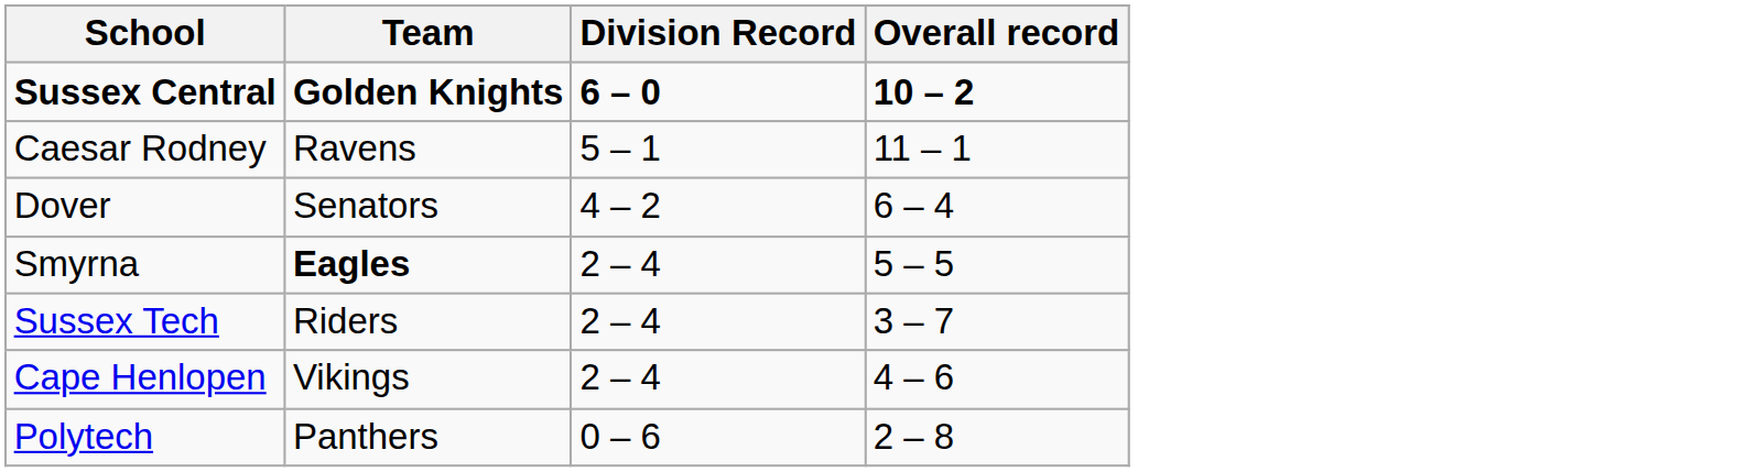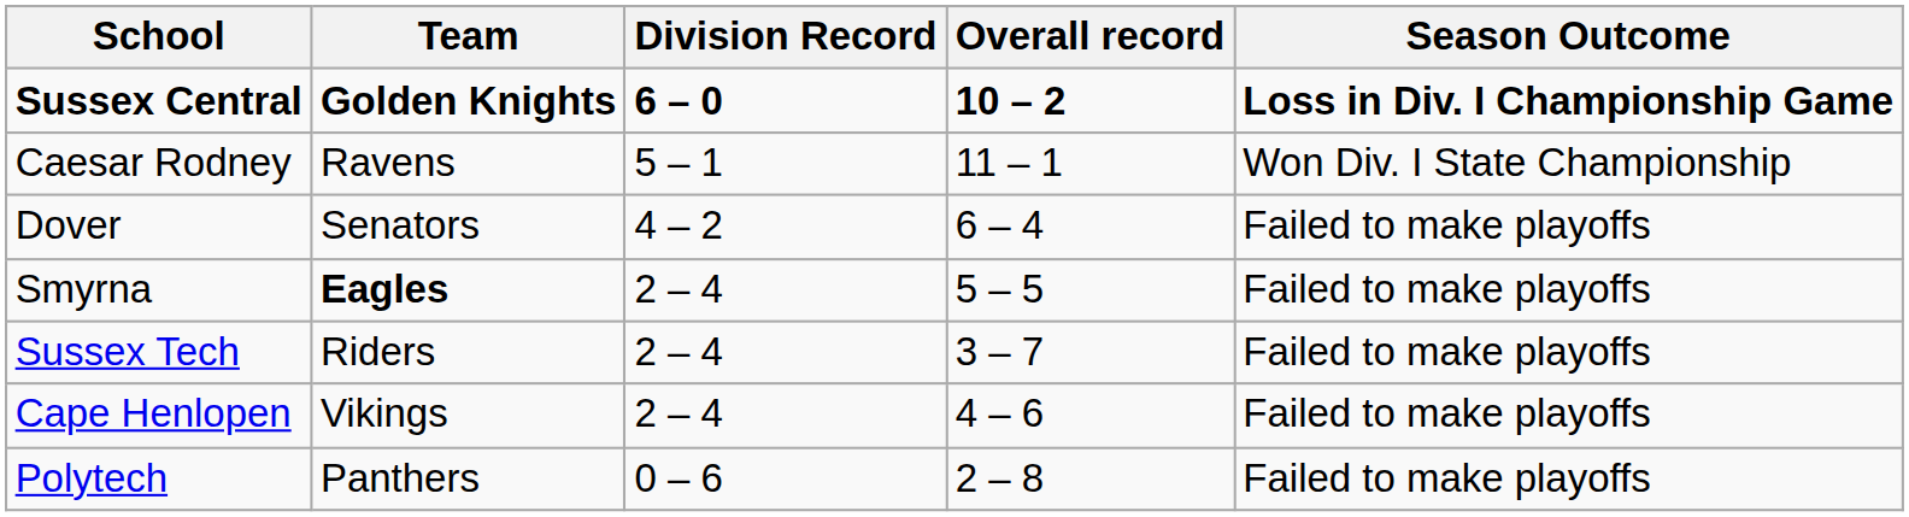 <table class="wikitable mw-collapsible mw-collapsed">
 <tr>
 <th>School</th>
 <th>Team</th>
 <th>Division Record</th>
 <th>Overall record</th>
+<th>Season Outcome</th>
 </tr>
 <tr>
 <td><strong>Sussex Central</strong></td>
 <td><strong>Golden Knights</strong></td>
 <td><strong>6 – 0</strong></td>
 <td><strong>10 – 2</strong></td>
+<td><strong>Loss in Div. I Championship Game</strong></td>
 </tr>
 <tr>
 <td>Caesar Rodney</td>
 <td>Ravens</td>
 <td>5 – 1</td>
 <td>11 – 1</td>
+<td>Won Div. I State Championship</td>
 </tr>
 <tr>
 <td>Dover</td>
 <td>Senators</td>
 <td>4 – 2</td>
 <td>6 – 4</td>
+<td>Failed to make playoffs</td>
 </tr>
 <tr>
 <td>Smyrna</td>
 <td><strong>Eagles</strong></td>
 <td>2 – 4</td>
 <td>5 – 5</td>
+<td>Failed to make playoffs</td>
 </tr>
 <tr>
 <td><a href='#'>Sussex Tech</a></td>
 <td>Riders</td>
 <td>2 – 4</td>
 <td>3 – 7</td>
+<td>Failed to make playoffs</td>
 </tr>
 <tr>
 <td><a href='#'>Cape Henlopen</a></td>
 <td>Vikings</td>
 <td>2 – 4</td>
 <td>4 – 6</td>
+<td>Failed to make playoffs</td>
 </tr>
 <tr>
 <td><a href='#'>Polytech</a></td>
 <td>Panthers</td>
 <td>0 – 6</td>
 <td>2 – 8</td>
+<td>Failed to make playoffs</td>
 </tr>
 </table>
